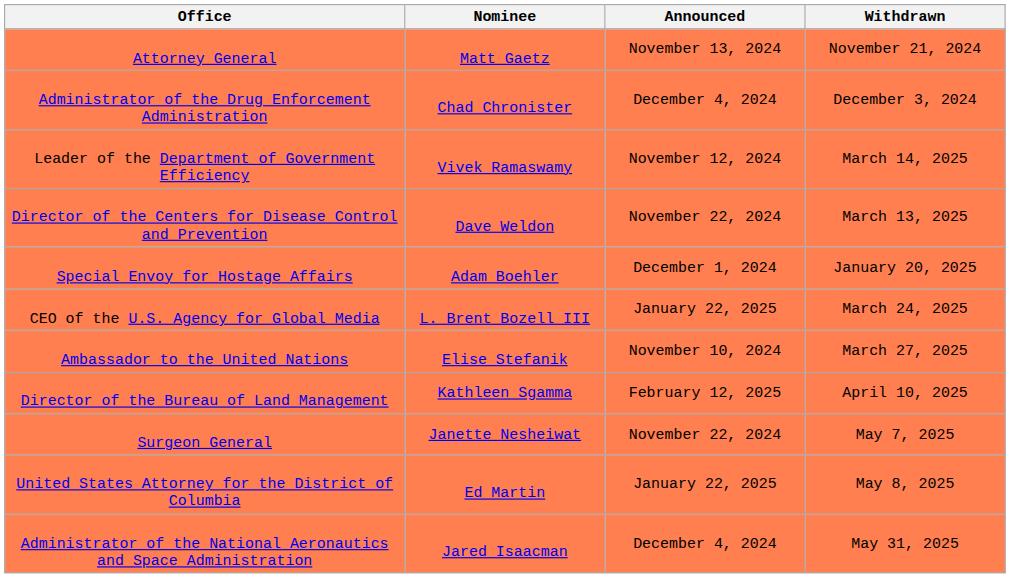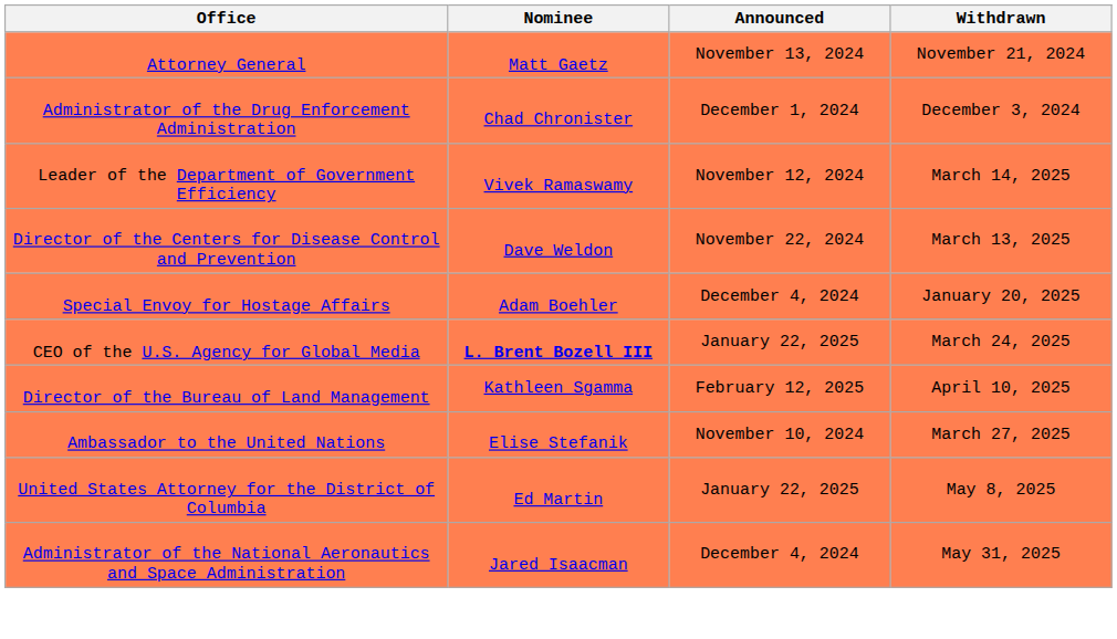 <table class="wikitable sortable" style="text-align:center">
 <tr>
 <th style="width:40%;">Office</th>
 <th style="width:20%;">Nominee</th>
 <th style="width:20%;">Announced</th>
 <th style="width:20%;">Withdrawn</th>
 </tr>
 <tr style="background:coral">
 <td><br><a href='#'>Attorney General</a></td>
 <td><br><a href='#'>Matt Gaetz</a></td>
 <td>November 13, 2024</td>
 <td>November 21, 2024</td>
 </tr>
 <tr style="background:coral">
 <td><br><a href='#'>Administrator of the Drug Enforcement Administration</a></td>
 <td><br><a href='#'>Chad Chronister</a></td>
-<td>December 4, 2024</td>
+<td>December 1, 2024</td>
 <td>December 3, 2024</td>
 </tr>
 <tr style="background:coral">
 <td><br>Leader of the <a href='#'>Department of Government Efficiency</a></td>
 <td><br><a href='#'>Vivek Ramaswamy</a></td>
 <td>November 12, 2024</td>
 <td>March 14, 2025</td>
 </tr>
 <tr style="background:coral">
 <td><br><a href='#'>Director of the Centers for Disease Control and Prevention</a></td>
 <td><br><a href='#'>Dave Weldon</a></td>
 <td>November 22, 2024</td>
 <td>March 13, 2025</td>
 </tr>
 <tr style="background:coral">
 <td><br><a href='#'>Special Envoy for Hostage Affairs</a></td>
 <td><br><a href='#'>Adam Boehler</a></td>
-<td>December 1, 2024</td>
+<td>December 4, 2024</td>
 <td>January 20, 2025</td>
 </tr>
 <tr style="background:coral">
 <td><br>CEO of the <a href='#'>U.S. Agency for Global Media</a></td>
-<td><br><a href='#'>L. Brent Bozell III</a></td>
+<td><strong><br><a href='#'>L. Brent Bozell III</a></strong></td>
 <td>January 22, 2025</td>
 <td>March 24, 2025</td>
-</tr>
-<tr style="background:coral">
-<td><br><a href='#'>Ambassador to the United Nations</a></td>
-<td><br><a href='#'>Elise Stefanik</a></td>
-<td>November 10, 2024</td>
-<td>March 27, 2025</td>
 </tr>
 <tr style="background:coral">
 <td><br><a href='#'>Director of the Bureau of Land Management</a></td>
 <td><a href='#'>Kathleen Sgamma</a></td>
 <td>February 12, 2025</td>
 <td>April 10, 2025</td>
 </tr>
 <tr style="background:coral">
-<td><br><a href='#'>Surgeon General</a></td>
-<td><a href='#'>Janette Nesheiwat</a></td>
-<td>November 22, 2024</td>
-<td>May 7, 2025</td>
+<td><br><a href='#'>Ambassador to the United Nations</a></td>
+<td><br><a href='#'>Elise Stefanik</a></td>
+<td>November 10, 2024</td>
+<td>March 27, 2025</td>
 </tr>
 <tr style="background:coral">
 <td><br><a href='#'>United States Attorney for the District of Columbia</a></td>
 <td><br><a href='#'>Ed Martin</a></td>
 <td>January 22, 2025</td>
 <td>May 8, 2025</td>
 </tr>
 <tr style="background:coral">
 <td><br><a href='#'>Administrator of the National Aeronautics and Space Administration</a></td>
 <td><br><a href='#'>Jared Isaacman</a></td>
 <td>December 4, 2024</td>
 <td>May 31, 2025</td>
 </tr>
 </table>
